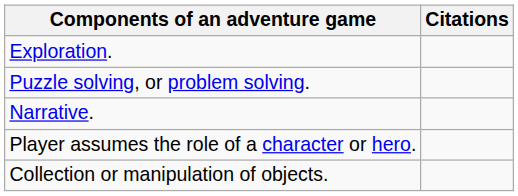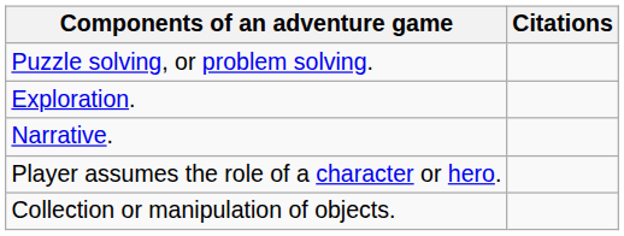 <table class="wikitable" style="float:right;">
 <tr>
 <th>Components of an adventure game</th>
 <th>Citations</th>
 </tr>
 <tr>
-<td><a href='#'>Exploration</a>.</td>
+<td><a href='#'>Puzzle solving</a>, or <a href='#'>problem solving</a>.</td>
 <td></td>
 </tr>
 <tr>
-<td><a href='#'>Puzzle solving</a>, or <a href='#'>problem solving</a>.</td>
+<td><a href='#'>Exploration</a>.</td>
 <td></td>
 </tr>
 <tr>
 <td><a href='#'>Narrative</a>.</td>
 <td></td>
 </tr>
 <tr>
 <td>Player assumes the role of a <a href='#'>character</a> or <a href='#'>hero</a>.</td>
 <td></td>
 </tr>
 <tr>
 <td>Collection or manipulation of objects.</td>
 <td></td>
 </tr>
 </table>
